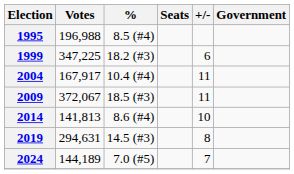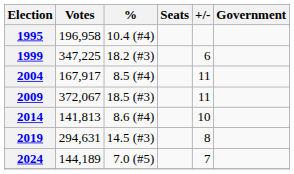 <table class="wikitable" style="text-align:right;">
 <tr>
 <th>Election</th>
 <th>Votes</th>
 <th>%</th>
 <th>Seats</th>
 <th>+/-</th>
 <th>Government</th>
 </tr>
 <tr>
 <th><a href='#'>1995</a></th>
-<td>196,988</td>
-<td>8.5 (#4)</td>
+<td>196,958</td>
+<td>10.4 (#4)</td>
 <td></td>
 <td></td>
 <td></td>
 </tr>
 <tr>
 <th><a href='#'>1999</a></th>
 <td>347,225</td>
 <td>18.2 (#3)</td>
 <td></td>
 <td> 6</td>
 <td></td>
 </tr>
 <tr>
 <th><a href='#'>2004</a></th>
 <td>167,917</td>
-<td>10.4 (#4)</td>
+<td>8.5 (#4)</td>
 <td></td>
 <td> 11</td>
 <td></td>
 </tr>
 <tr>
 <th><a href='#'>2009</a></th>
 <td>372,067</td>
 <td>18.5 (#3)</td>
 <td></td>
 <td> 11</td>
 <td></td>
 </tr>
 <tr>
 <th><a href='#'>2014</a></th>
 <td>141,813</td>
 <td>8.6 (#4)</td>
 <td></td>
 <td> 10</td>
 <td></td>
 </tr>
 <tr>
 <th><a href='#'>2019</a></th>
 <td>294,631</td>
 <td>14.5 (#3)</td>
 <td></td>
 <td> 8</td>
 <td></td>
 </tr>
 <tr>
 <th><a href='#'>2024</a></th>
 <td>144,189</td>
 <td>7.0 (#5)</td>
 <td></td>
 <td> 7</td>
 <td></td>
 </tr>
 <tr>
 </tr>
 </table>
